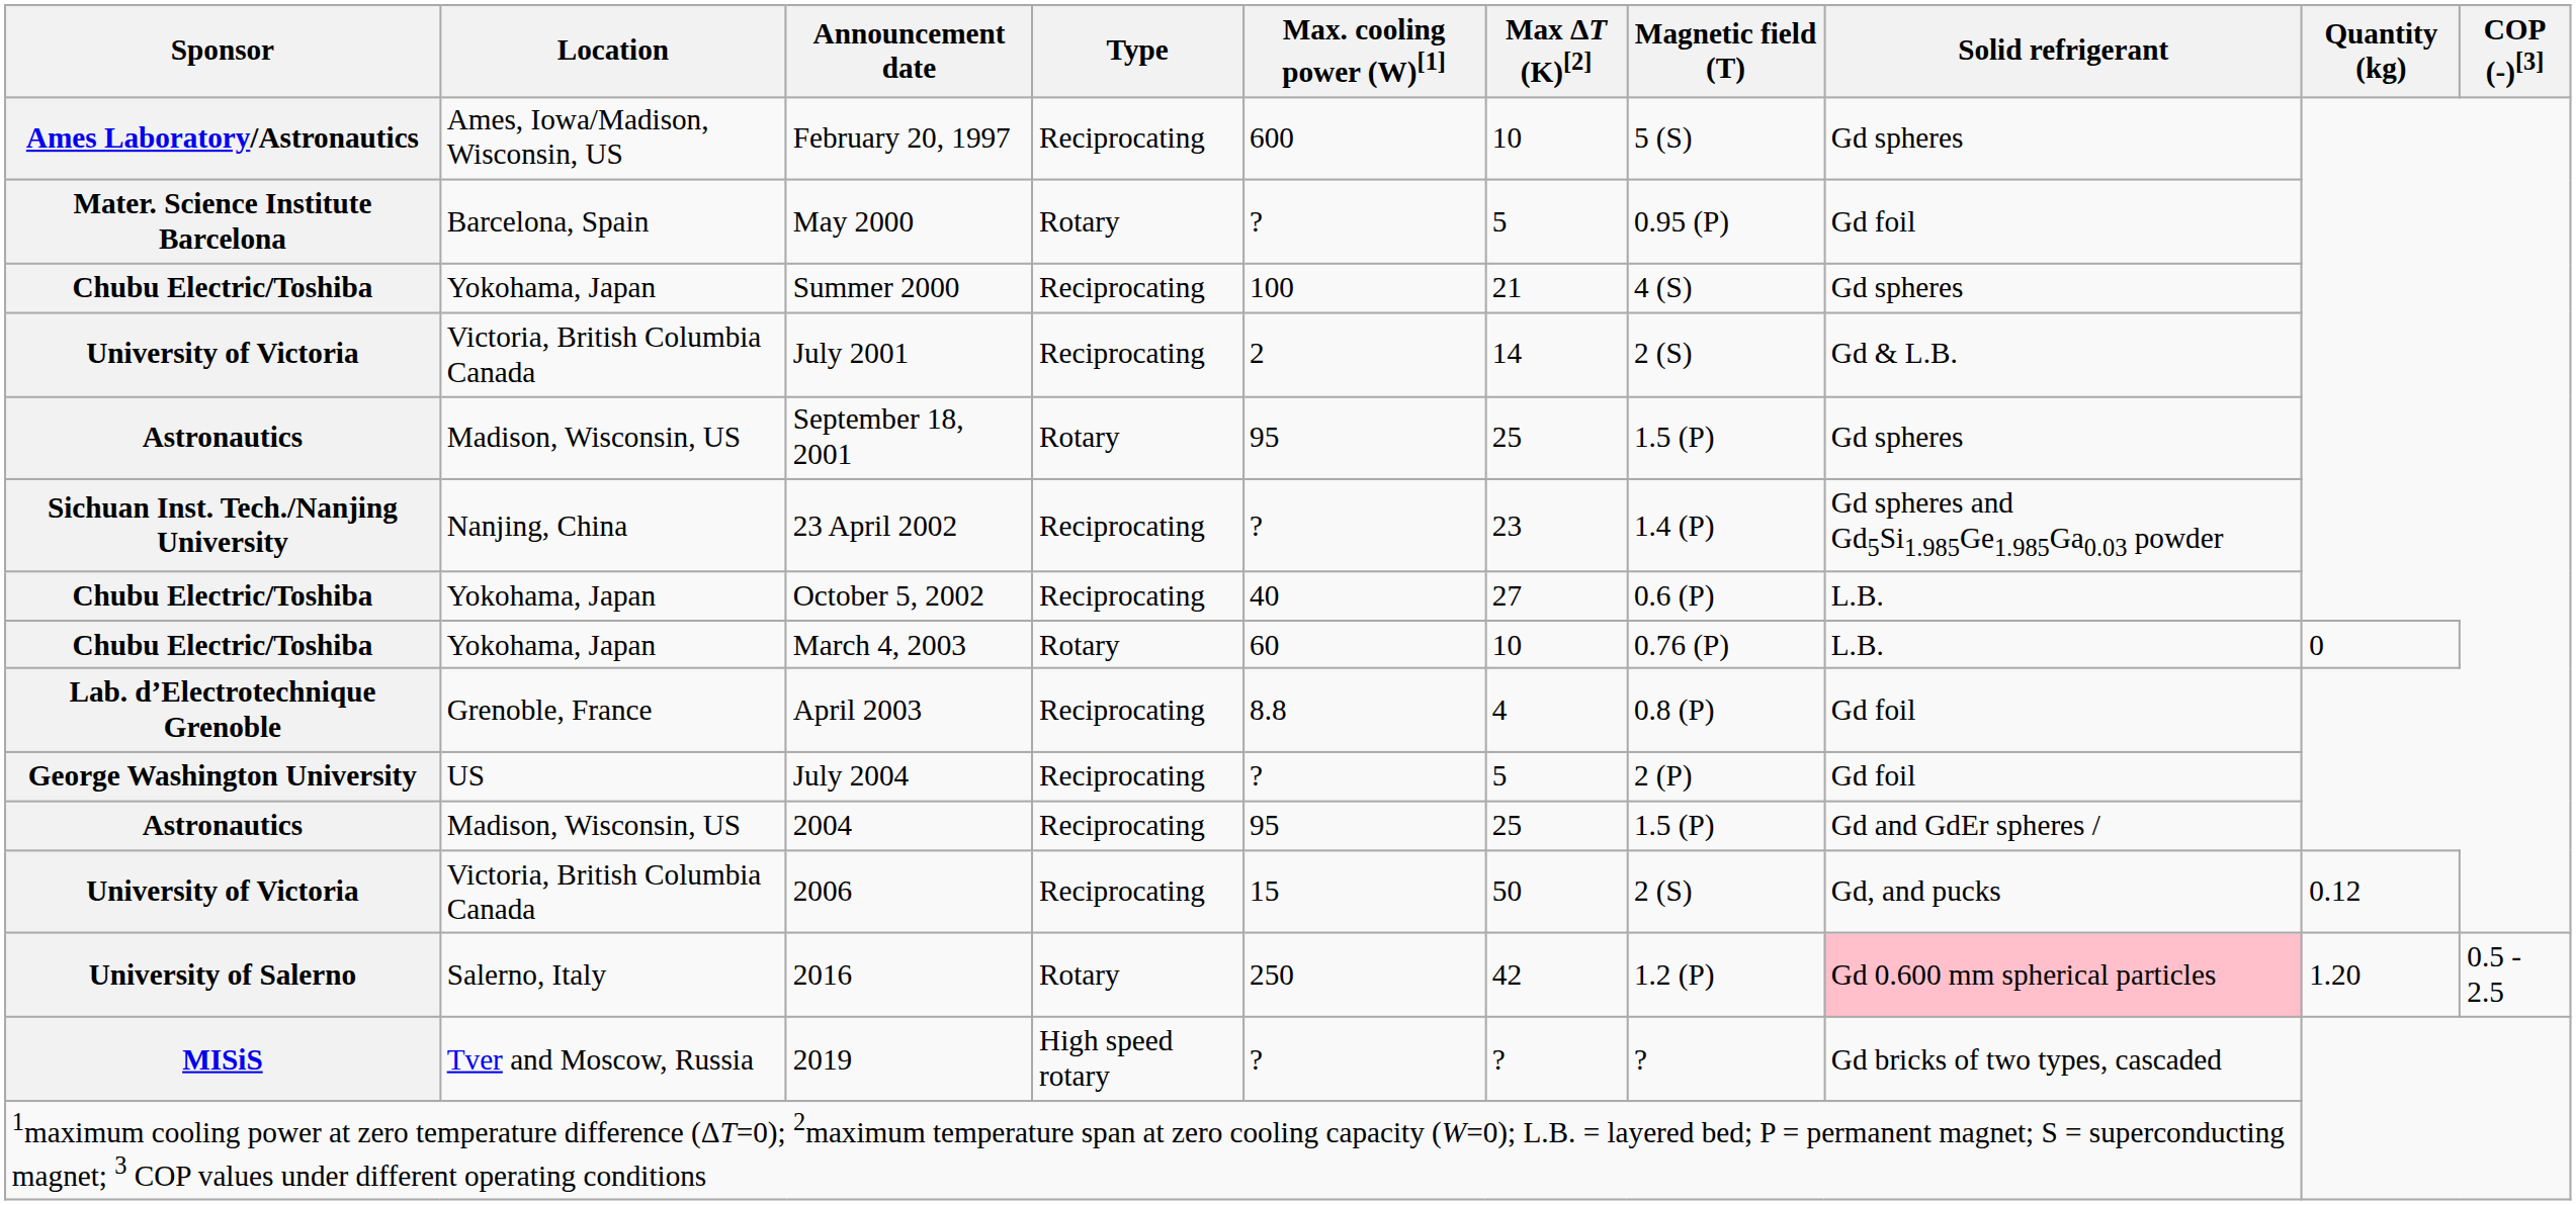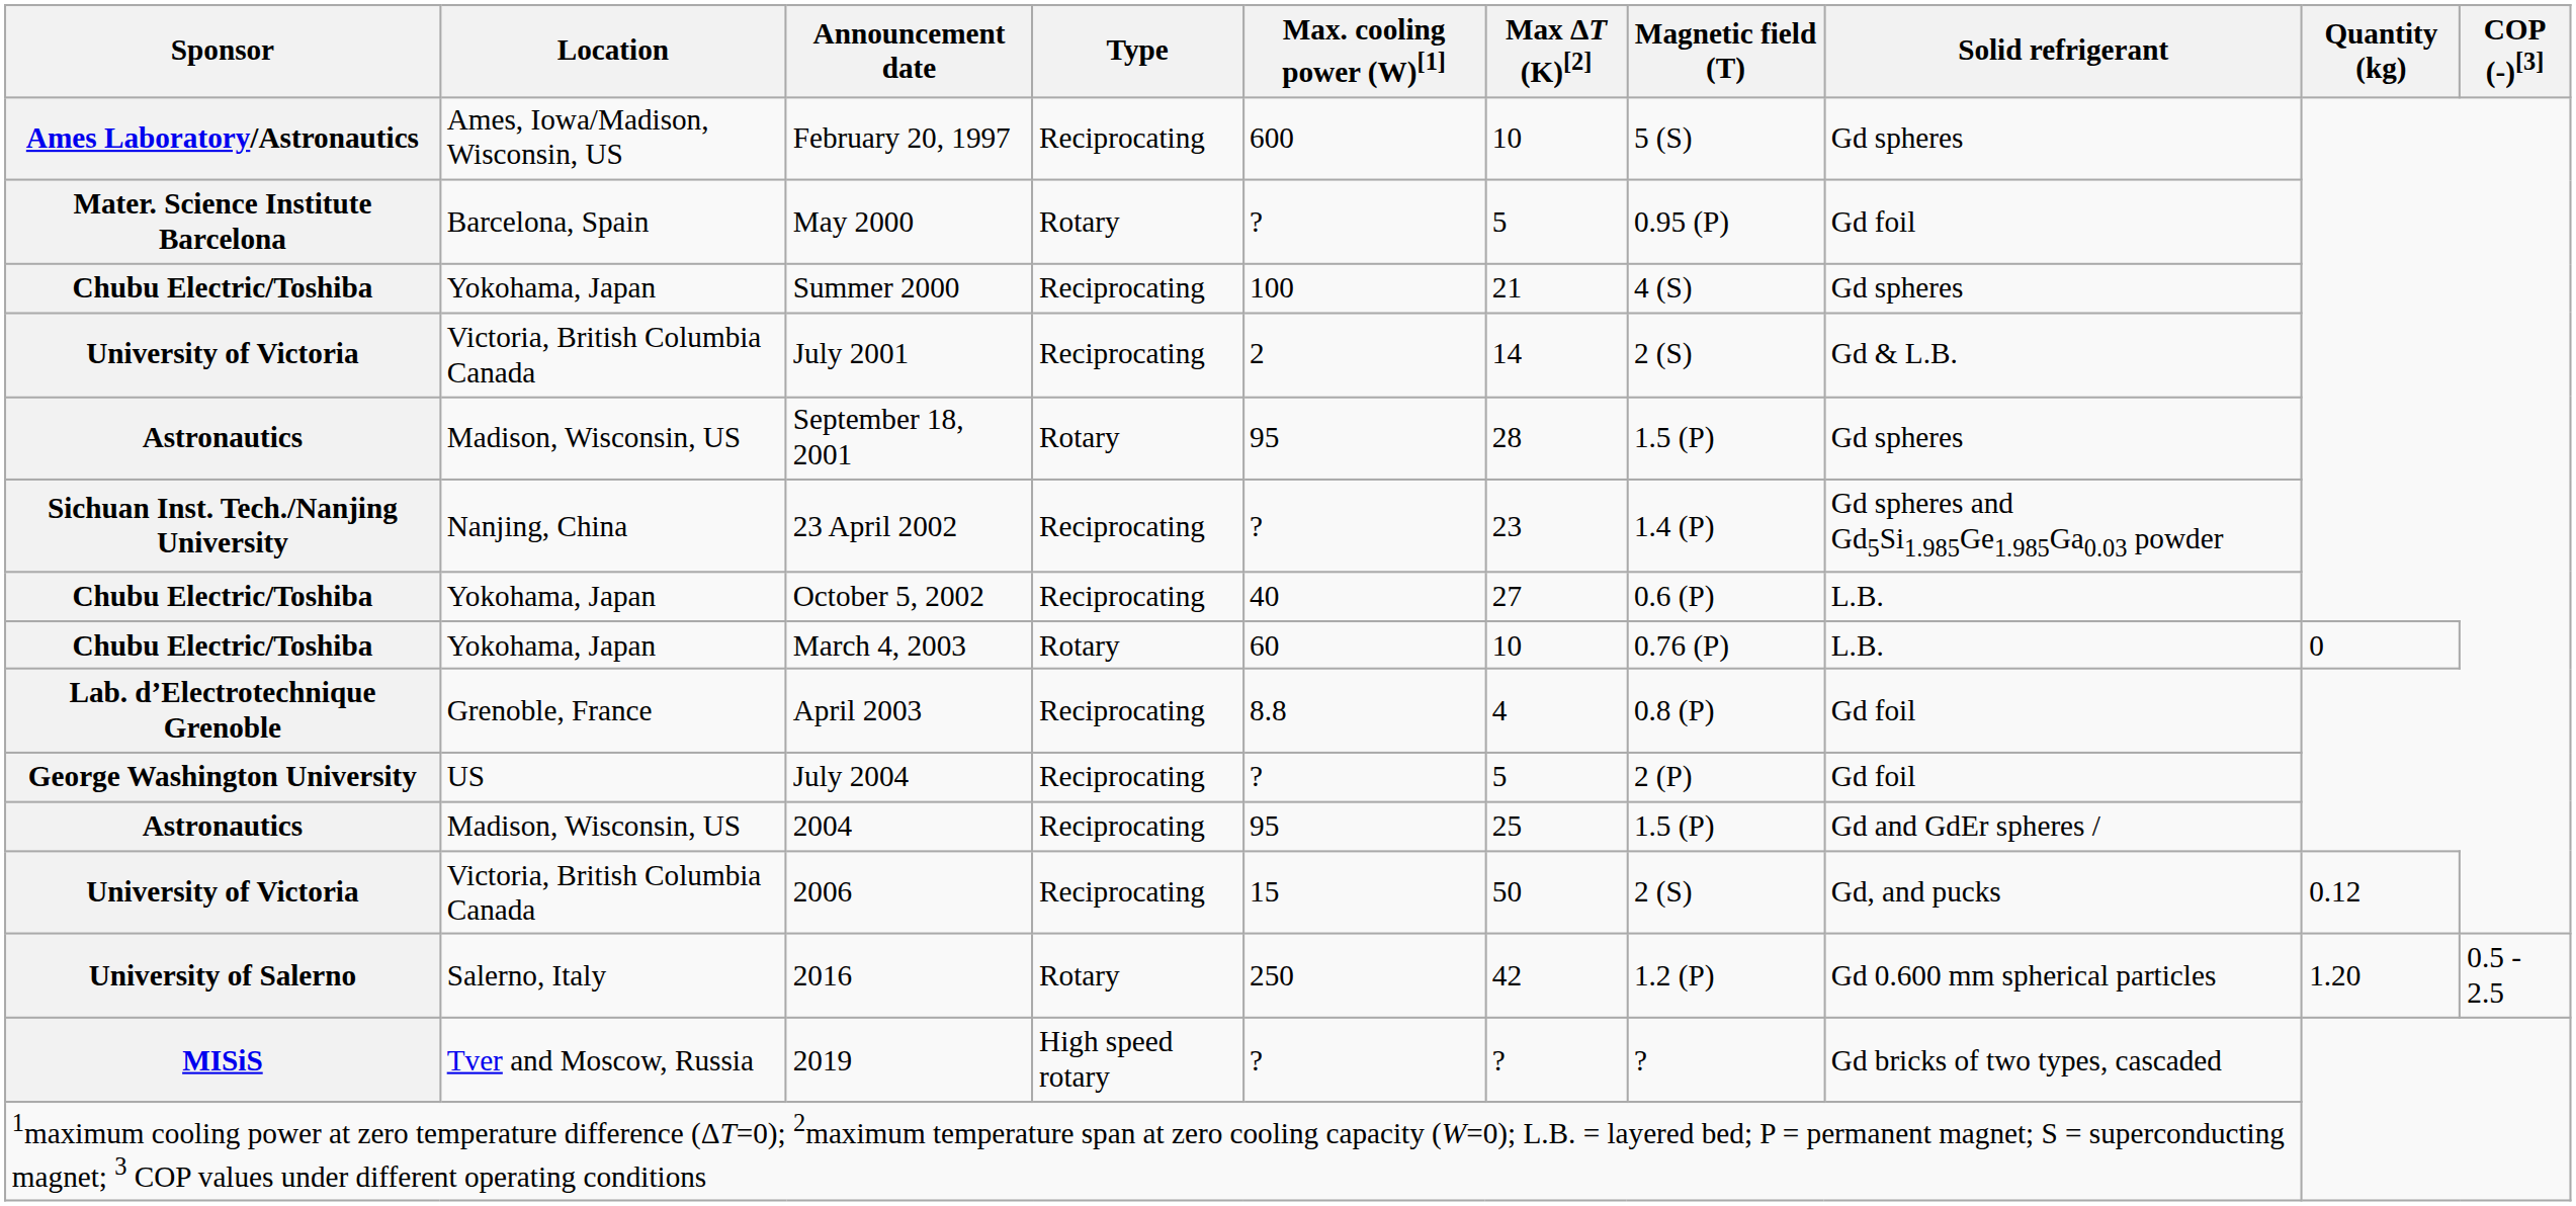 <table class="wikitable" style="font-size:90%;">
 <tr>
 <th>Sponsor</th>
 <th>Location</th>
 <th>Announcement date</th>
 <th>Type</th>
 <th>Max. cooling power (W)<sup>[1]</sup></th>
 <th>Max Δ<em>T </em>(K)<sup>[2]</sup></th>
 <th>Magnetic field (T)</th>
 <th>Solid refrigerant</th>
 <th>Quantity (kg)</th>
 <th>COP (-)<sup>[3]</sup></th>
 </tr>
 <tr>
 <th><a href='#'>Ames Laboratory</a>/Astronautics</th>
 <td>Ames, Iowa/Madison, Wisconsin, US</td>
 <td>February 20, 1997</td>
 <td>Reciprocating</td>
 <td>600</td>
 <td>10</td>
 <td>5 (S)</td>
 <td>Gd spheres</td>
 </tr>
 <tr>
 <th>Mater. Science Institute Barcelona</th>
 <td>Barcelona, Spain</td>
 <td>May 2000</td>
 <td>Rotary</td>
 <td>?</td>
 <td>5</td>
 <td>0.95 (P)</td>
 <td>Gd foil</td>
 </tr>
 <tr>
 <th>Chubu Electric/Toshiba</th>
 <td>Yokohama, Japan</td>
 <td>Summer 2000</td>
 <td>Reciprocating</td>
 <td>100</td>
 <td>21</td>
 <td>4 (S)</td>
 <td>Gd spheres</td>
 </tr>
 <tr>
 <th>University of Victoria</th>
 <td>Victoria, British Columbia Canada</td>
 <td>July 2001</td>
 <td>Reciprocating</td>
 <td>2</td>
 <td>14</td>
 <td>2 (S)</td>
 <td>Gd &  L.B.</td>
 </tr>
 <tr>
 <th>Astronautics</th>
 <td>Madison, Wisconsin, US</td>
 <td>September 18, 2001</td>
 <td>Rotary</td>
 <td>95</td>
-<td>25</td>
+<td>28</td>
 <td>1.5 (P)</td>
 <td>Gd spheres</td>
 </tr>
 <tr>
 <th>Sichuan Inst. Tech./Nanjing University</th>
 <td>Nanjing, China</td>
 <td>23 April 2002</td>
 <td>Reciprocating</td>
 <td>?</td>
 <td>23</td>
 <td>1.4 (P)</td>
 <td>Gd spheres and Gd<sub>5</sub>Si<sub>1.985</sub>Ge<sub>1.985</sub>Ga<sub>0.03</sub> powder</td>
 </tr>
 <tr>
 <th>Chubu Electric/Toshiba</th>
 <td>Yokohama, Japan</td>
 <td>October 5, 2002</td>
 <td>Reciprocating</td>
 <td>40</td>
 <td>27</td>
 <td>0.6 (P)</td>
 <td> L.B.</td>
 </tr>
 <tr>
 <th>Chubu Electric/Toshiba</th>
 <td>Yokohama, Japan</td>
 <td>March 4, 2003</td>
 <td>Rotary</td>
 <td>60</td>
 <td>10</td>
 <td>0.76 (P)</td>
 <td> L.B.</td>
 <td>0</td>
 </tr>
 <tr>
 <th>Lab. d’Electrotechnique Grenoble</th>
 <td>Grenoble, France</td>
 <td>April 2003</td>
 <td>Reciprocating</td>
 <td>8.8</td>
 <td>4</td>
 <td>0.8 (P)</td>
 <td>Gd foil</td>
 </tr>
 <tr>
 <th>George Washington University</th>
 <td>US</td>
 <td>July 2004</td>
 <td>Reciprocating</td>
 <td>?</td>
 <td>5</td>
 <td>2 (P)</td>
 <td>Gd foil</td>
 </tr>
 <tr>
 <th>Astronautics</th>
 <td>Madison, Wisconsin, US</td>
 <td>2004</td>
 <td>Reciprocating</td>
 <td>95</td>
 <td>25</td>
 <td>1.5 (P)</td>
 <td>Gd and GdEr spheres / </td>
 </tr>
 <tr>
 <th>University of Victoria</th>
 <td>Victoria, British Columbia Canada</td>
 <td>2006</td>
 <td>Reciprocating</td>
 <td>15</td>
 <td>50</td>
 <td>2 (S)</td>
 <td>Gd,  and  pucks</td>
 <td>0.12</td>
 </tr>
 <tr>
 <th>University of Salerno</th>
 <td>Salerno, Italy</td>
 <td>2016</td>
 <td>Rotary</td>
 <td>250</td>
 <td>42</td>
 <td>1.2 (P)</td>
-<td style="background: pink;">Gd 0.600 mm spherical particles</td>
+<td>Gd 0.600 mm spherical particles</td>
 <td>1.20</td>
 <td>0.5 - 2.5</td>
 </tr>
 <tr>
 <th><a href='#'>MISiS</a></th>
 <td><a href='#'>Tver</a> and Moscow, Russia</td>
 <td>2019</td>
 <td>High speed rotary</td>
 <td>?</td>
 <td>?</td>
 <td>?</td>
 <td>Gd bricks of two types, cascaded</td>
 </tr>
 <tr>
 <td colspan="8"><sup>1</sup>maximum cooling power at zero temperature difference (Δ<em>T</em>=0); <sup>2</sup>maximum temperature span at zero cooling capacity (<em>W</em>=0); L.B. = layered bed; P = permanent magnet; S = superconducting magnet; <sup>3</sup> COP values under different operating conditions</td>
 </tr>
 </table>
